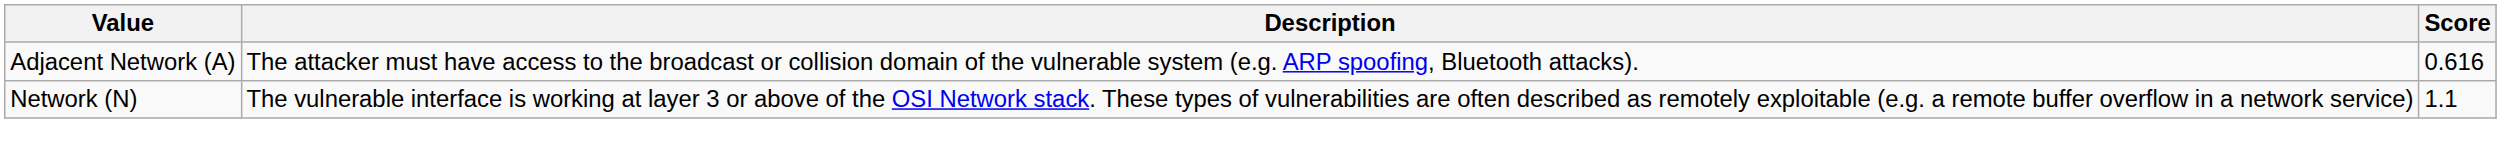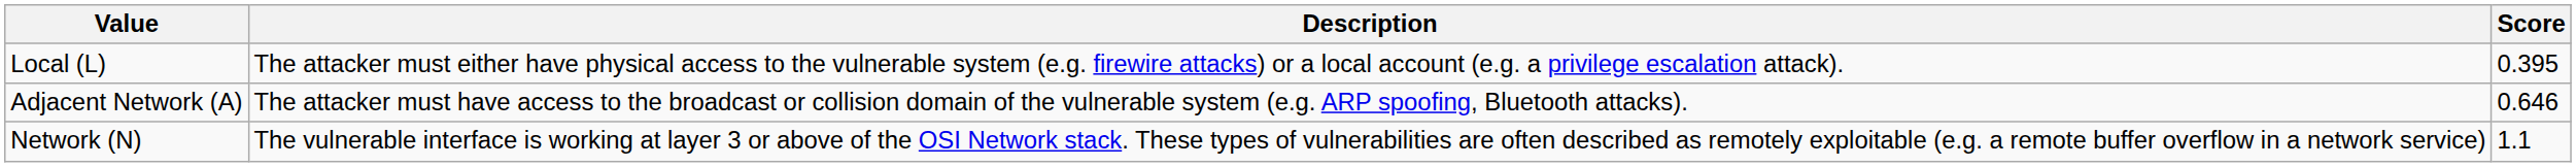 <table class="wikitable">
 <tr>
 <th>Value</th>
 <th>Description</th>
 <th>Score</th>
 </tr>
 <tr>
+<td>Local (L)</td>
+<td>The attacker must either have physical access to the vulnerable system (e.g. <a href='#'>firewire attacks</a>) or a local account (e.g. a <a href='#'>privilege escalation</a> attack).</td>
+<td>0.395</td>
+</tr>
+<tr>
 <td>Adjacent Network (A)</td>
 <td>The attacker must have access to the broadcast or collision domain of the vulnerable system (e.g. <a href='#'>ARP spoofing</a>, Bluetooth attacks).</td>
-<td>0.616</td>
+<td>0.646</td>
 </tr>
 <tr>
 <td>Network (N)</td>
 <td>The vulnerable interface is working at layer 3 or above of the <a href='#'>OSI Network stack</a>. These types of vulnerabilities are often described as remotely exploitable (e.g. a remote buffer overflow in a network service)</td>
 <td>1.1</td>
 </tr>
 </table>
